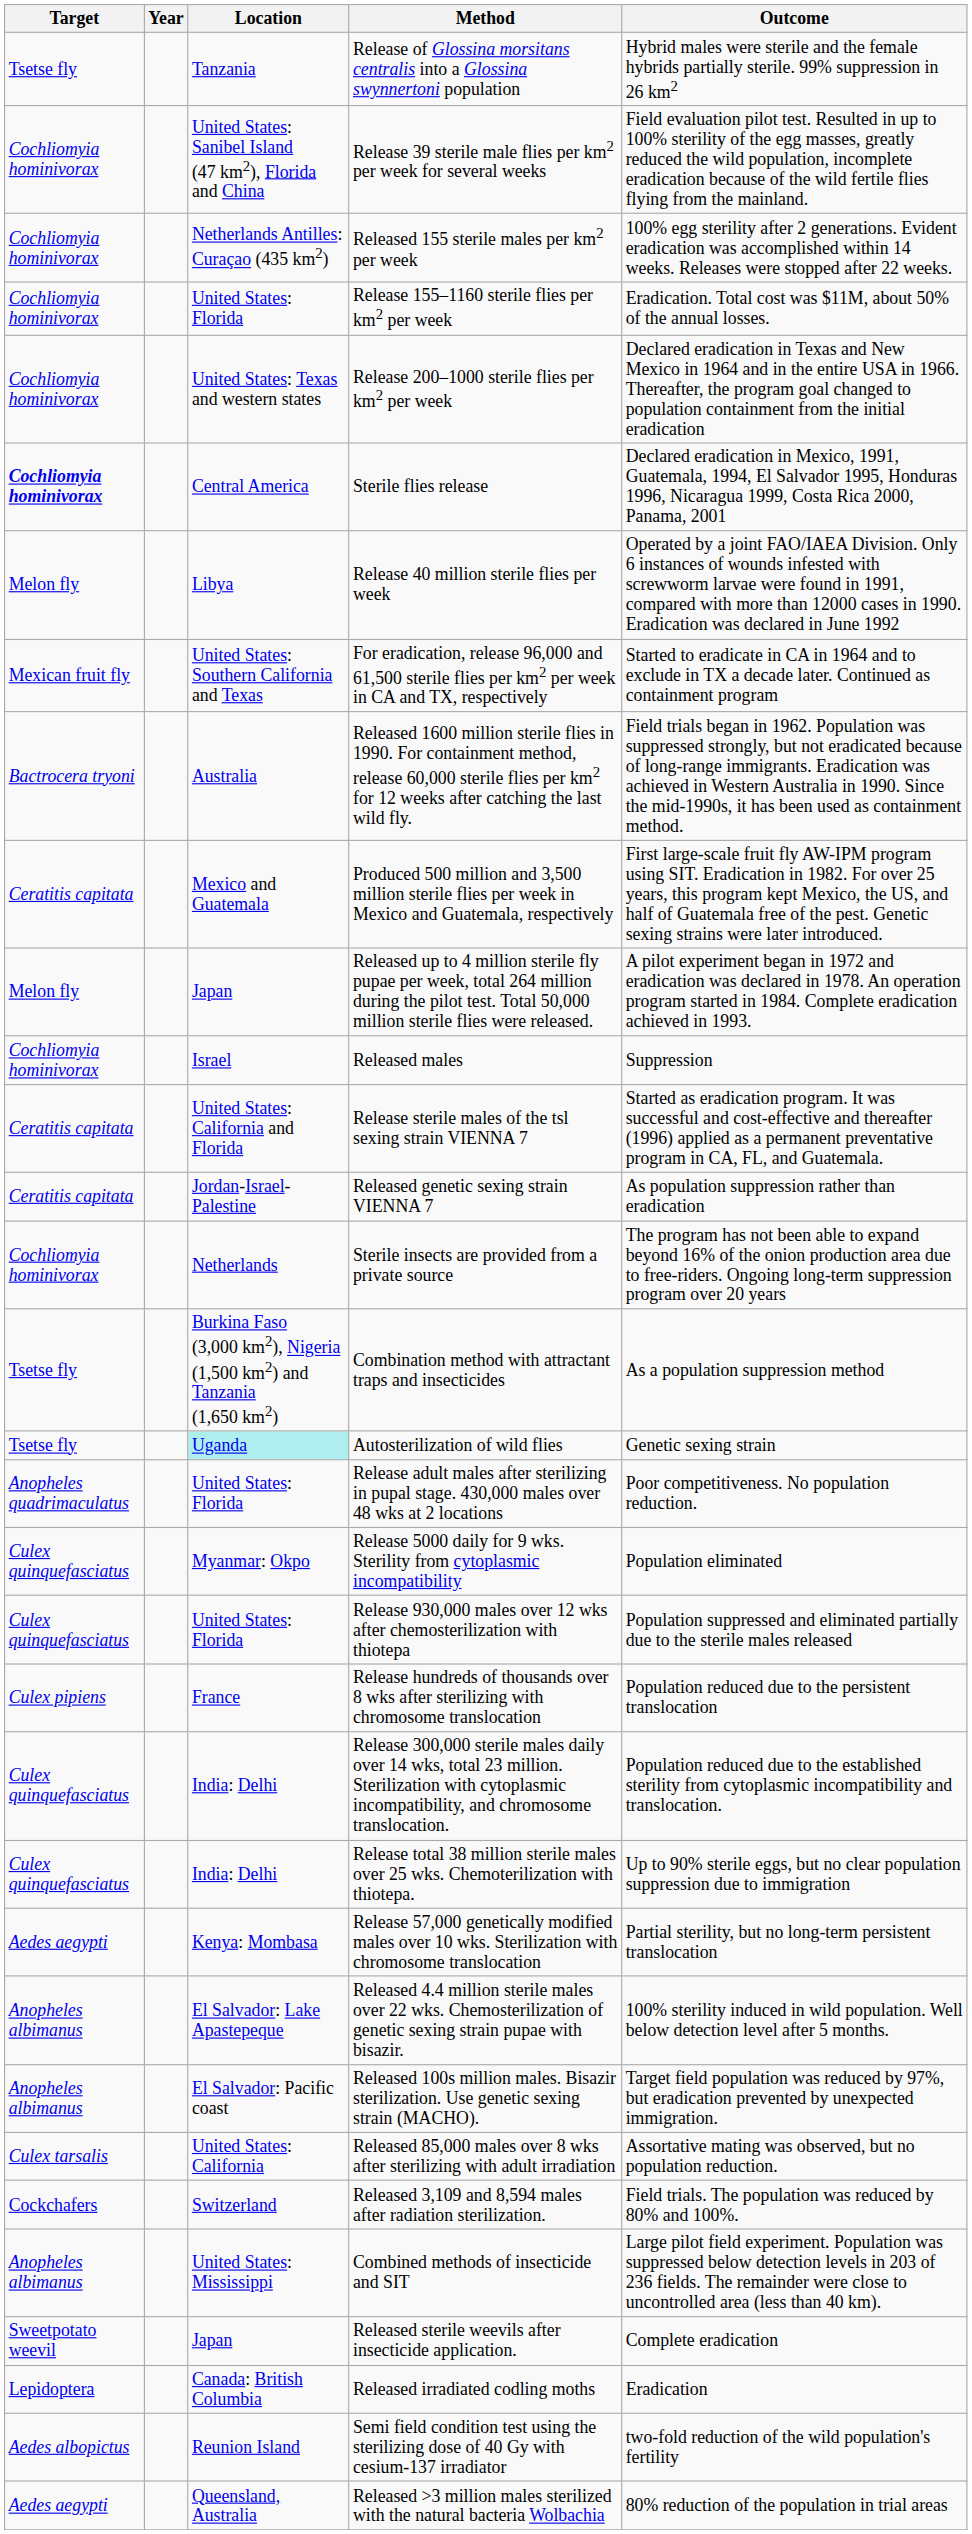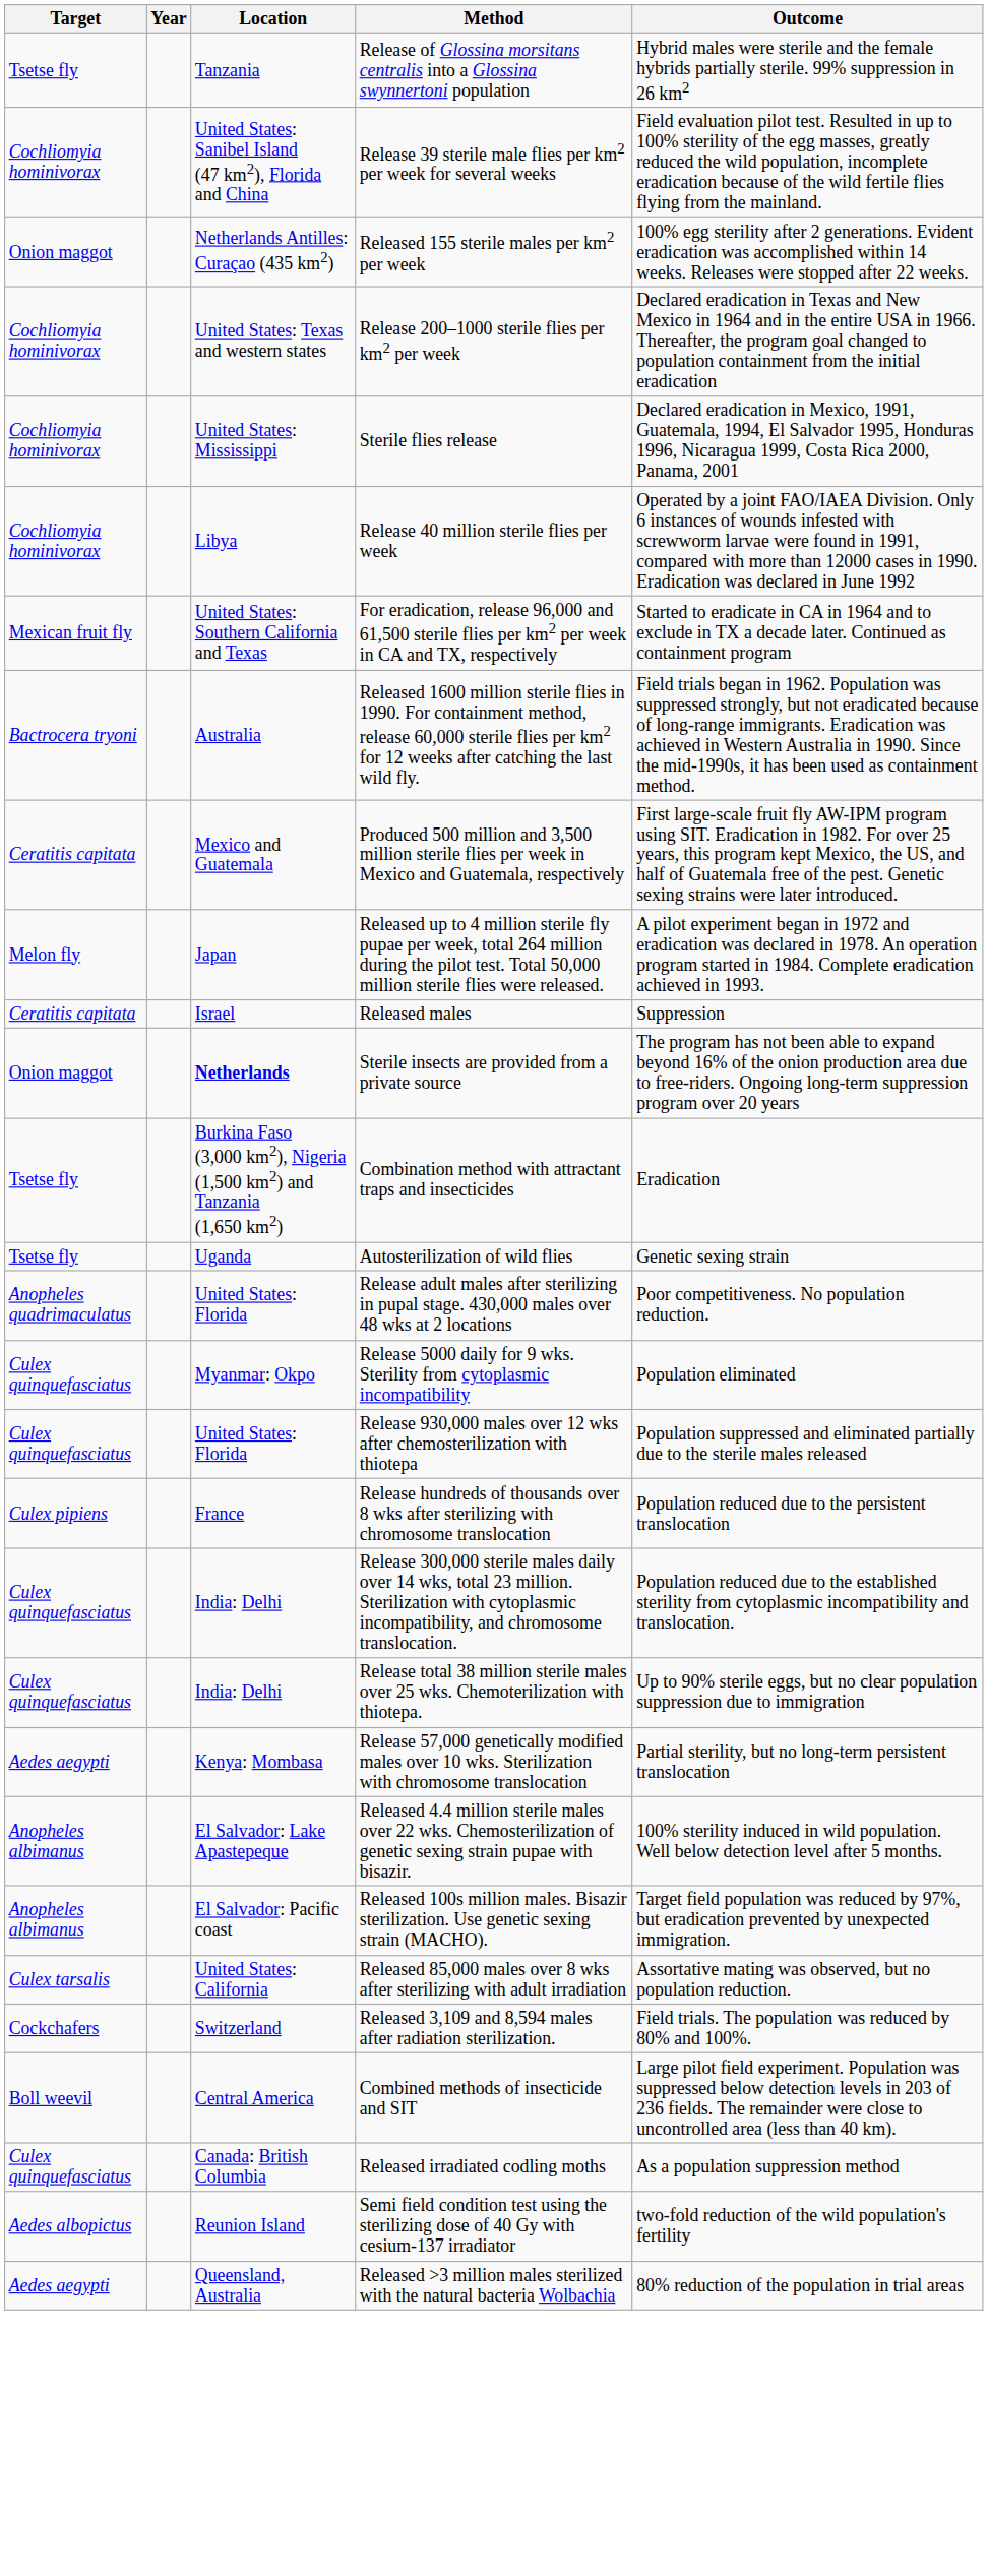 <table class="wikitable sortable">
 <tr>
 <th>Target</th>
 <th>Year</th>
 <th>Location</th>
 <th>Method</th>
 <th>Outcome</th>
 </tr>
 <tr>
 <td><a href='#'>Tsetse fly</a></td>
 <td></td>
 <td><a href='#'>Tanzania</a></td>
 <td>Release of <em><a href='#'>Glossina morsitans centralis</a></em> into a <em><a href='#'>Glossina swynnertoni</a></em> population</td>
 <td>Hybrid males were sterile and the female hybrids partially sterile. 99% suppression in 26 km<sup>2</sup></td>
 </tr>
 <tr>
 <td><em><a href='#'>Cochliomyia hominivorax</a></em></td>
 <td></td>
 <td><a href='#'>United States</a>: <a href='#'>Sanibel Island</a> (47 km<sup>2</sup>), <a href='#'>Florida</a> and <a href='#'>China</a></td>
 <td>Release 39 sterile male flies per km<sup>2</sup> per week for several weeks</td>
 <td>Field evaluation pilot test. Resulted in up to 100% sterility of the egg masses, greatly reduced the wild population, incomplete eradication because of the wild fertile flies flying from the mainland.</td>
 </tr>
 <tr>
-<td><em><a href='#'>Cochliomyia hominivorax</a></em></td>
+<td><a href='#'>Onion maggot</a></td>
 <td></td>
 <td><a href='#'>Netherlands Antilles</a>: <a href='#'>Curaçao</a> (435 km<sup>2</sup>)</td>
 <td>Released 155 sterile males per km<sup>2</sup> per week</td>
 <td>100% egg sterility after 2 generations. Evident eradication was accomplished within 14 weeks. Releases were stopped after 22 weeks.</td>
-</tr>
-<tr>
-<td><em><a href='#'>Cochliomyia hominivorax</a></em></td>
-<td></td>
-<td><a href='#'>United States</a>: <a href='#'>Florida</a></td>
-<td>Release 155–1160 sterile flies per km<sup>2</sup> per week</td>
-<td>Eradication. Total cost was $11M, about 50% of the annual losses.</td>
 </tr>
 <tr>
 <td><em><a href='#'>Cochliomyia hominivorax</a></em></td>
 <td></td>
 <td><a href='#'>United States</a>: <a href='#'>Texas</a> and western states</td>
 <td>Release 200–1000 sterile flies per km<sup>2</sup> per week</td>
 <td>Declared eradication in Texas and New Mexico in 1964 and in the entire USA in 1966. Thereafter, the program goal changed to population containment from the initial eradication</td>
 </tr>
 <tr>
-<td><strong><em><a href='#'>Cochliomyia hominivorax</a></em></strong></td>
+<td><em><a href='#'>Cochliomyia hominivorax</a></em></td>
 <td></td>
-<td><a href='#'>Central America</a></td>
+<td><a href='#'>United States</a>: <a href='#'>Mississippi</a></td>
 <td>Sterile flies release</td>
 <td>Declared eradication in Mexico, 1991, Guatemala, 1994, El Salvador 1995, Honduras 1996, Nicaragua 1999, Costa Rica 2000, Panama, 2001</td>
 </tr>
 <tr>
-<td><a href='#'>Melon fly</a></td>
+<td><em><a href='#'>Cochliomyia hominivorax</a></em></td>
 <td></td>
 <td><a href='#'>Libya</a></td>
 <td>Release 40 million sterile flies per week</td>
 <td>Operated by a joint FAO/IAEA Division. Only 6 instances of wounds infested with screwworm larvae were found in 1991, compared with more than 12000 cases in 1990. Eradication was declared in June 1992</td>
 </tr>
 <tr>
 <td><a href='#'>Mexican fruit fly</a></td>
 <td></td>
 <td><a href='#'>United States</a>: <a href='#'>Southern California</a> and <a href='#'>Texas</a></td>
 <td>For eradication, release 96,000 and 61,500 sterile flies per km<sup>2</sup> per week in CA and TX, respectively</td>
 <td>Started to eradicate in CA in 1964 and to exclude in TX a decade later. Continued as containment program</td>
 </tr>
 <tr>
 <td><em><a href='#'>Bactrocera tryoni</a></em></td>
 <td></td>
 <td><a href='#'>Australia</a></td>
 <td>Released 1600 million sterile flies in 1990. For containment method, release 60,000 sterile flies per km<sup>2</sup> for 12 weeks after catching the last wild fly.</td>
 <td>Field trials began in 1962. Population was suppressed strongly, but not eradicated because of long-range immigrants. Eradication was achieved in Western Australia in 1990. Since the mid-1990s, it has been used as containment method.</td>
 </tr>
 <tr>
 <td><em><a href='#'>Ceratitis capitata</a></em></td>
 <td></td>
 <td><a href='#'>Mexico</a> and <a href='#'>Guatemala</a></td>
 <td>Produced 500 million and 3,500 million sterile flies per week in Mexico and Guatemala, respectively</td>
 <td>First large-scale fruit fly AW-IPM program using SIT. Eradication in 1982. For over 25 years, this program kept Mexico, the US, and half of Guatemala free of the pest. Genetic sexing strains were later introduced.</td>
 </tr>
 <tr>
 <td><a href='#'>Melon fly</a></td>
 <td></td>
 <td><a href='#'>Japan</a></td>
 <td>Released up to 4 million sterile fly pupae per week, total 264 million during the pilot test. Total 50,000 million sterile flies were released.</td>
 <td>A pilot experiment began in 1972 and eradication was declared in 1978. An operation program started in 1984. Complete eradication achieved in 1993.</td>
 </tr>
 <tr>
-<td><em><a href='#'>Cochliomyia hominivorax</a></em></td>
+<td><em><a href='#'>Ceratitis capitata</a></em></td>
 <td></td>
 <td><a href='#'>Israel</a></td>
 <td>Released males</td>
 <td>Suppression</td>
 </tr>
 <tr>
-<td><em><a href='#'>Ceratitis capitata</a></em></td>
+<td><a href='#'>Onion maggot</a></td>
 <td></td>
-<td><a href='#'>United States</a>: <a href='#'>California</a> and <a href='#'>Florida</a></td>
-<td>Release sterile males of the tsl sexing strain VIENNA 7</td>
-<td>Started as eradication program. It was successful and cost-effective and thereafter (1996) applied as a permanent preventative program in CA, FL, and Guatemala.</td>
-</tr>
-<tr>
-<td><em><a href='#'>Ceratitis capitata</a></em></td>
-<td></td>
-<td><a href='#'>Jordan</a>-<a href='#'>Israel</a>-<a href='#'>Palestine</a></td>
-<td>Released genetic sexing strain VIENNA 7</td>
-<td>As population suppression rather than eradication</td>
-</tr>
-<tr>
-<td><em><a href='#'>Cochliomyia hominivorax</a></em></td>
-<td></td>
-<td><a href='#'>Netherlands</a></td>
+<td><strong><a href='#'>Netherlands</a></strong></td>
 <td>Sterile insects are provided from a private source</td>
 <td>The program has not been able to expand beyond 16% of the onion production area due to free-riders. Ongoing long-term suppression program over 20 years</td>
 </tr>
 <tr>
 <td><a href='#'>Tsetse fly</a></td>
 <td></td>
 <td><a href='#'>Burkina Faso</a> (3,000 km<sup>2</sup>), <a href='#'>Nigeria</a> (1,500 km<sup>2</sup>) and <a href='#'>Tanzania</a> (1,650 km<sup>2</sup>)</td>
 <td>Combination method with attractant traps and insecticides</td>
-<td>As a population suppression method</td>
+<td>Eradication</td>
 </tr>
 <tr>
 <td><a href='#'>Tsetse fly</a></td>
 <td></td>
-<td style="background: paleturquoise;"><a href='#'>Uganda</a></td>
+<td><a href='#'>Uganda</a></td>
 <td>Autosterilization of wild flies</td>
 <td>Genetic sexing strain</td>
 </tr>
 <tr>
 <td><em><a href='#'>Anopheles quadrimaculatus</a></em></td>
 <td></td>
 <td><a href='#'>United States</a>: <a href='#'>Florida</a></td>
 <td>Release adult males after sterilizing in pupal stage. 430,000 males over 48 wks at 2 locations</td>
 <td>Poor competitiveness. No population reduction.</td>
 </tr>
 <tr>
 <td><em><a href='#'>Culex quinquefasciatus</a></em></td>
 <td></td>
 <td><a href='#'>Myanmar</a>: <a href='#'>Okpo</a></td>
 <td>Release 5000 daily for 9 wks. Sterility from <a href='#'>cytoplasmic incompatibility</a></td>
 <td>Population eliminated</td>
 </tr>
 <tr>
 <td><em><a href='#'>Culex quinquefasciatus</a></em></td>
 <td></td>
 <td><a href='#'>United States</a>: <a href='#'>Florida</a></td>
 <td>Release 930,000 males over 12 wks after chemosterilization with thiotepa</td>
 <td>Population suppressed and eliminated partially due to the sterile males released</td>
 </tr>
 <tr>
 <td><em><a href='#'>Culex pipiens</a></em></td>
 <td></td>
 <td><a href='#'>France</a></td>
 <td>Release hundreds of thousands over 8 wks after sterilizing with chromosome translocation</td>
 <td>Population reduced due to the persistent translocation</td>
 </tr>
 <tr>
 <td><em><a href='#'>Culex quinquefasciatus</a></em></td>
 <td></td>
 <td><a href='#'>India</a>: <a href='#'>Delhi</a></td>
 <td>Release 300,000 sterile males daily over 14 wks, total 23 million. Sterilization with cytoplasmic incompatibility, and chromosome translocation.</td>
 <td>Population reduced due to the established sterility from cytoplasmic incompatibility and translocation.</td>
 </tr>
 <tr>
 <td><em><a href='#'>Culex quinquefasciatus</a></em></td>
 <td></td>
 <td><a href='#'>India</a>: <a href='#'>Delhi</a></td>
 <td>Release total 38 million sterile males over 25 wks. Chemoterilization with thiotepa.</td>
 <td>Up to 90% sterile eggs, but no clear population suppression due to immigration</td>
 </tr>
 <tr>
 <td><em><a href='#'>Aedes aegypti</a></em></td>
 <td></td>
 <td><a href='#'>Kenya</a>: <a href='#'>Mombasa</a></td>
 <td>Release 57,000 genetically modified males over 10 wks. Sterilization with chromosome translocation</td>
 <td>Partial sterility, but no long-term persistent translocation</td>
 </tr>
 <tr>
 <td><em><a href='#'>Anopheles albimanus</a></em></td>
 <td></td>
 <td><a href='#'>El Salvador</a>: <a href='#'>Lake Apastepeque</a></td>
 <td>Released 4.4 million sterile males over 22 wks. Chemosterilization of genetic sexing strain pupae with bisazir.</td>
 <td>100% sterility induced in wild population. Well below detection level after 5 months.</td>
 </tr>
 <tr>
 <td><em><a href='#'>Anopheles albimanus</a></em></td>
 <td></td>
 <td><a href='#'>El Salvador</a>: Pacific coast</td>
 <td>Released 100s million males. Bisazir sterilization.  Use genetic sexing strain (MACHO).</td>
 <td>Target field population was reduced by 97%, but eradication prevented by unexpected immigration.</td>
 </tr>
 <tr>
 <td><em><a href='#'>Culex tarsalis</a></em></td>
 <td></td>
 <td><a href='#'>United States</a>: <a href='#'>California</a></td>
 <td>Released 85,000 males over 8 wks after sterilizing with adult irradiation</td>
 <td>Assortative mating was observed, but no population reduction.</td>
 </tr>
 <tr>
 <td><a href='#'>Cockchafers</a></td>
 <td></td>
 <td><a href='#'>Switzerland</a></td>
 <td>Released 3,109 and 8,594 males after radiation sterilization.</td>
 <td>Field trials. The population was reduced by 80% and 100%.</td>
 </tr>
 <tr>
-<td><em><a href='#'>Anopheles albimanus</a></em></td>
+<td><a href='#'>Boll weevil</a></td>
 <td></td>
-<td><a href='#'>United States</a>: <a href='#'>Mississippi</a></td>
+<td><a href='#'>Central America</a></td>
 <td>Combined methods of insecticide and SIT</td>
 <td>Large pilot field experiment. Population was suppressed below detection levels in 203 of 236 fields. The remainder were close to uncontrolled area (less than 40 km).</td>
 </tr>
 <tr>
-<td><a href='#'>Sweetpotato weevil</a></td>
-<td></td>
-<td><a href='#'>Japan</a></td>
-<td>Released sterile weevils after insecticide application.</td>
-<td>Complete eradication</td>
-</tr>
-<tr>
-<td><a href='#'>Lepidoptera</a></td>
+<td><em><a href='#'>Culex quinquefasciatus</a></em></td>
 <td></td>
 <td><a href='#'>Canada</a>: <a href='#'>British Columbia</a></td>
 <td>Released irradiated codling moths</td>
-<td>Eradication</td>
+<td>As a population suppression method</td>
 </tr>
 <tr>
 <td><em><a href='#'>Aedes albopictus</a></em></td>
 <td></td>
 <td><a href='#'>Reunion Island</a></td>
 <td>Semi field condition test using the sterilizing dose of 40 Gy with cesium-137 irradiator</td>
 <td>two-fold reduction of the wild population's fertility</td>
 </tr>
 <tr>
 <td><em><a href='#'>Aedes aegypti</a></em></td>
 <td></td>
 <td><a href='#'>Queensland, Australia</a></td>
 <td>Released >3 million males sterilized with the natural bacteria <a href='#'>Wolbachia</a></td>
 <td>80% reduction of the population in trial areas</td>
 </tr>
 </table>
